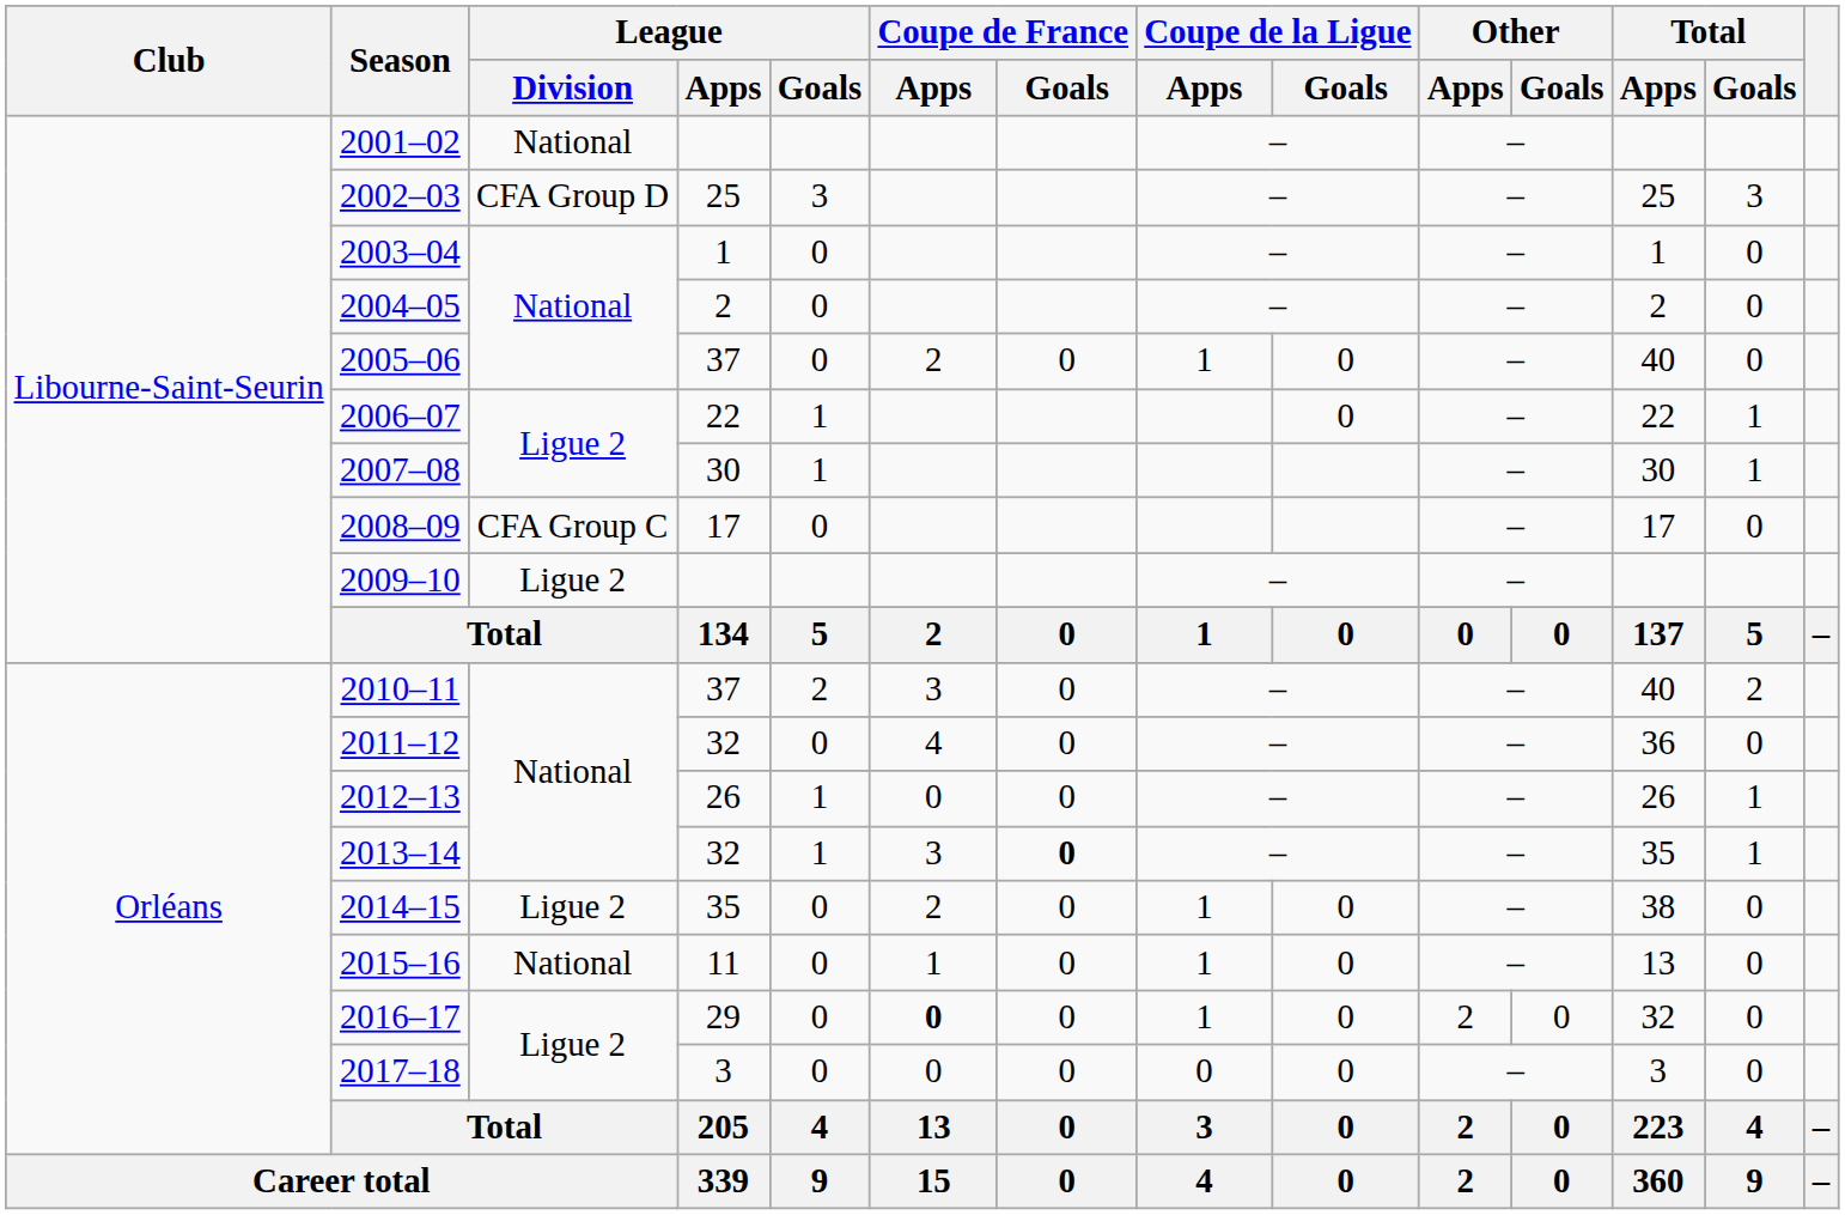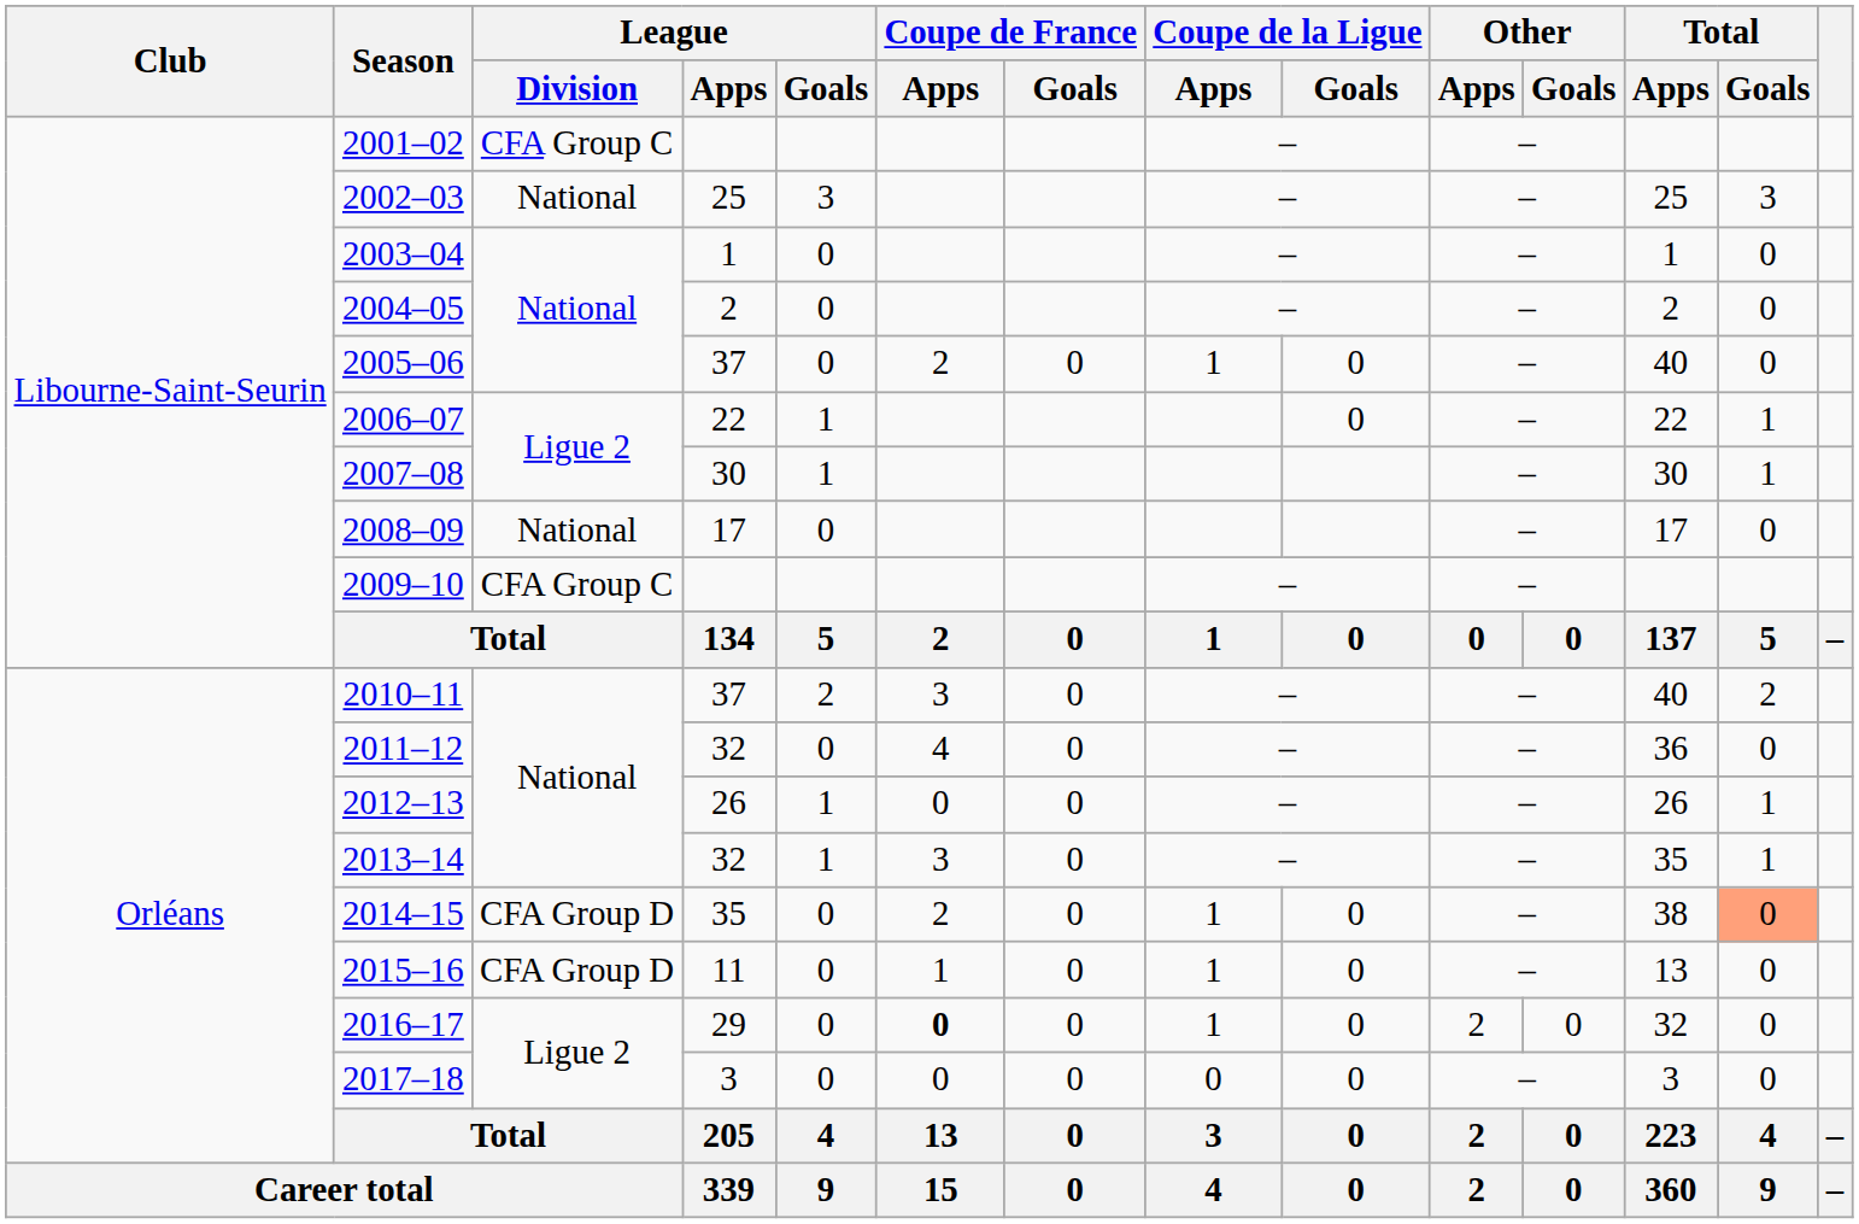 <table class="wikitable" style="text-align:center">
 <tr>
 <th rowspan="2">Club</th>
 <th rowspan="2">Season</th>
 <th colspan="3">League</th>
 <th colspan="2"><a href='#'>Coupe de France</a></th>
 <th colspan="2"><a href='#'>Coupe de la Ligue</a></th>
 <th colspan="2">Other</th>
 <th colspan="2">Total</th>
 <th rowspan="2"></th>
 </tr>
 <tr>
 <th><a href='#'>Division</a></th>
 <th>Apps</th>
 <th>Goals</th>
 <th>Apps</th>
 <th>Goals</th>
 <th>Apps</th>
 <th>Goals</th>
 <th>Apps</th>
 <th>Goals</th>
 <th>Apps</th>
 <th>Goals</th>
 </tr>
 <tr>
 <td rowspan="10"><a href='#'>Libourne-Saint-Seurin</a></td>
 <td><a href='#'>2001–02</a></td>
-<td>National</td>
+<td><a href='#'>CFA</a> Group C</td>
 <td></td>
 <td></td>
 <td></td>
 <td></td>
 <td colspan="2">–</td>
 <td colspan="2">–</td>
 <td></td>
 <td></td>
 <td></td>
 </tr>
 <tr>
 <td><a href='#'>2002–03</a></td>
-<td>CFA Group D</td>
+<td>National</td>
 <td>25</td>
 <td>3</td>
 <td></td>
 <td></td>
 <td colspan="2">–</td>
 <td colspan="2">–</td>
 <td>25</td>
 <td>3</td>
 <td></td>
 </tr>
 <tr>
 <td><a href='#'>2003–04</a></td>
 <td rowspan="3"><a href='#'>National</a></td>
 <td>1</td>
 <td>0</td>
 <td></td>
 <td></td>
 <td colspan="2">–</td>
 <td colspan="2">–</td>
 <td>1</td>
 <td>0</td>
 <td></td>
 </tr>
 <tr>
 <td><a href='#'>2004–05</a></td>
 <td>2</td>
 <td>0</td>
 <td></td>
 <td></td>
 <td colspan="2">–</td>
 <td colspan="2">–</td>
 <td>2</td>
 <td>0</td>
 <td></td>
 </tr>
 <tr>
 <td><a href='#'>2005–06</a></td>
 <td>37</td>
 <td>0</td>
 <td>2</td>
 <td>0</td>
 <td>1</td>
 <td>0</td>
 <td colspan="2">–</td>
 <td>40</td>
 <td>0</td>
 <td></td>
 </tr>
 <tr>
 <td><a href='#'>2006–07</a></td>
 <td rowspan="2"><a href='#'>Ligue 2</a></td>
 <td>22</td>
 <td>1</td>
 <td></td>
 <td></td>
 <td></td>
 <td>0</td>
 <td colspan="2">–</td>
 <td>22</td>
 <td>1</td>
 <td></td>
 </tr>
 <tr>
 <td><a href='#'>2007–08</a></td>
 <td>30</td>
 <td>1</td>
 <td></td>
 <td></td>
 <td></td>
 <td></td>
 <td colspan="2">–</td>
 <td>30</td>
 <td>1</td>
 <td></td>
 </tr>
 <tr>
 <td><a href='#'>2008–09</a></td>
-<td>CFA Group C</td>
+<td>National</td>
 <td>17</td>
 <td>0</td>
 <td></td>
 <td></td>
 <td></td>
 <td></td>
 <td colspan="2">–</td>
 <td>17</td>
 <td>0</td>
 <td></td>
 </tr>
 <tr>
 <td><a href='#'>2009–10</a></td>
-<td>Ligue 2</td>
+<td>CFA Group C</td>
 <td></td>
 <td></td>
 <td></td>
 <td></td>
 <td colspan="2">–</td>
 <td colspan="2">–</td>
 <td></td>
 <td></td>
 <td></td>
 </tr>
 <tr>
 <th colspan="2">Total</th>
 <th>134</th>
 <th>5</th>
 <th>2</th>
 <th>0</th>
 <th>1</th>
 <th>0</th>
 <th>0</th>
 <th>0</th>
 <th>137</th>
 <th>5</th>
 <th>–</th>
 </tr>
 <tr>
 <td rowspan="9"><a href='#'>Orléans</a></td>
 <td><a href='#'>2010–11</a></td>
 <td rowspan="4">National</td>
 <td>37</td>
 <td>2</td>
 <td>3</td>
 <td>0</td>
 <td colspan="2">–</td>
 <td colspan="2">–</td>
 <td>40</td>
 <td>2</td>
 <td></td>
 </tr>
 <tr>
 <td><a href='#'>2011–12</a></td>
 <td>32</td>
 <td>0</td>
 <td>4</td>
 <td>0</td>
 <td colspan="2">–</td>
 <td colspan="2">–</td>
 <td>36</td>
 <td>0</td>
 <td></td>
 </tr>
 <tr>
 <td><a href='#'>2012–13</a></td>
 <td>26</td>
 <td>1</td>
 <td>0</td>
 <td>0</td>
 <td colspan="2">–</td>
 <td colspan="2">–</td>
 <td>26</td>
 <td>1</td>
 <td></td>
 </tr>
 <tr>
 <td><a href='#'>2013–14</a></td>
 <td>32</td>
 <td>1</td>
 <td>3</td>
-<td><strong>0</strong></td>
+<td>0</td>
 <td colspan="2">–</td>
 <td colspan="2">–</td>
 <td>35</td>
 <td>1</td>
 <td></td>
 </tr>
 <tr>
 <td><a href='#'>2014–15</a></td>
-<td>Ligue 2</td>
+<td>CFA Group D</td>
 <td>35</td>
 <td>0</td>
 <td>2</td>
 <td>0</td>
 <td>1</td>
 <td>0</td>
 <td colspan="2">–</td>
 <td>38</td>
-<td>0</td>
+<td style="background: lightsalmon;">0</td>
 <td></td>
 </tr>
 <tr>
 <td><a href='#'>2015–16</a></td>
-<td>National</td>
+<td>CFA Group D</td>
 <td>11</td>
 <td>0</td>
 <td>1</td>
 <td>0</td>
 <td>1</td>
 <td>0</td>
 <td colspan="2">–</td>
 <td>13</td>
 <td>0</td>
 <td></td>
 </tr>
 <tr>
 <td><a href='#'>2016–17</a></td>
 <td rowspan="2">Ligue 2</td>
 <td>29</td>
 <td>0</td>
 <td><strong>0</strong></td>
 <td>0</td>
 <td>1</td>
 <td>0</td>
 <td>2</td>
 <td>0</td>
 <td>32</td>
 <td>0</td>
 <td></td>
 </tr>
 <tr>
 <td><a href='#'>2017–18</a></td>
 <td>3</td>
 <td>0</td>
 <td>0</td>
 <td>0</td>
 <td>0</td>
 <td>0</td>
 <td colspan="2">–</td>
 <td>3</td>
 <td>0</td>
 <td></td>
 </tr>
 <tr>
 <th colspan="2">Total</th>
 <th>205</th>
 <th>4</th>
 <th>13</th>
 <th>0</th>
 <th>3</th>
 <th>0</th>
 <th>2</th>
 <th>0</th>
 <th>223</th>
 <th>4</th>
 <th>–</th>
 </tr>
 <tr>
 <th colspan="3">Career total</th>
 <th>339</th>
 <th>9</th>
 <th>15</th>
 <th>0</th>
 <th>4</th>
 <th>0</th>
 <th>2</th>
 <th>0</th>
 <th>360</th>
 <th>9</th>
 <th>–</th>
 </tr>
 </table>
